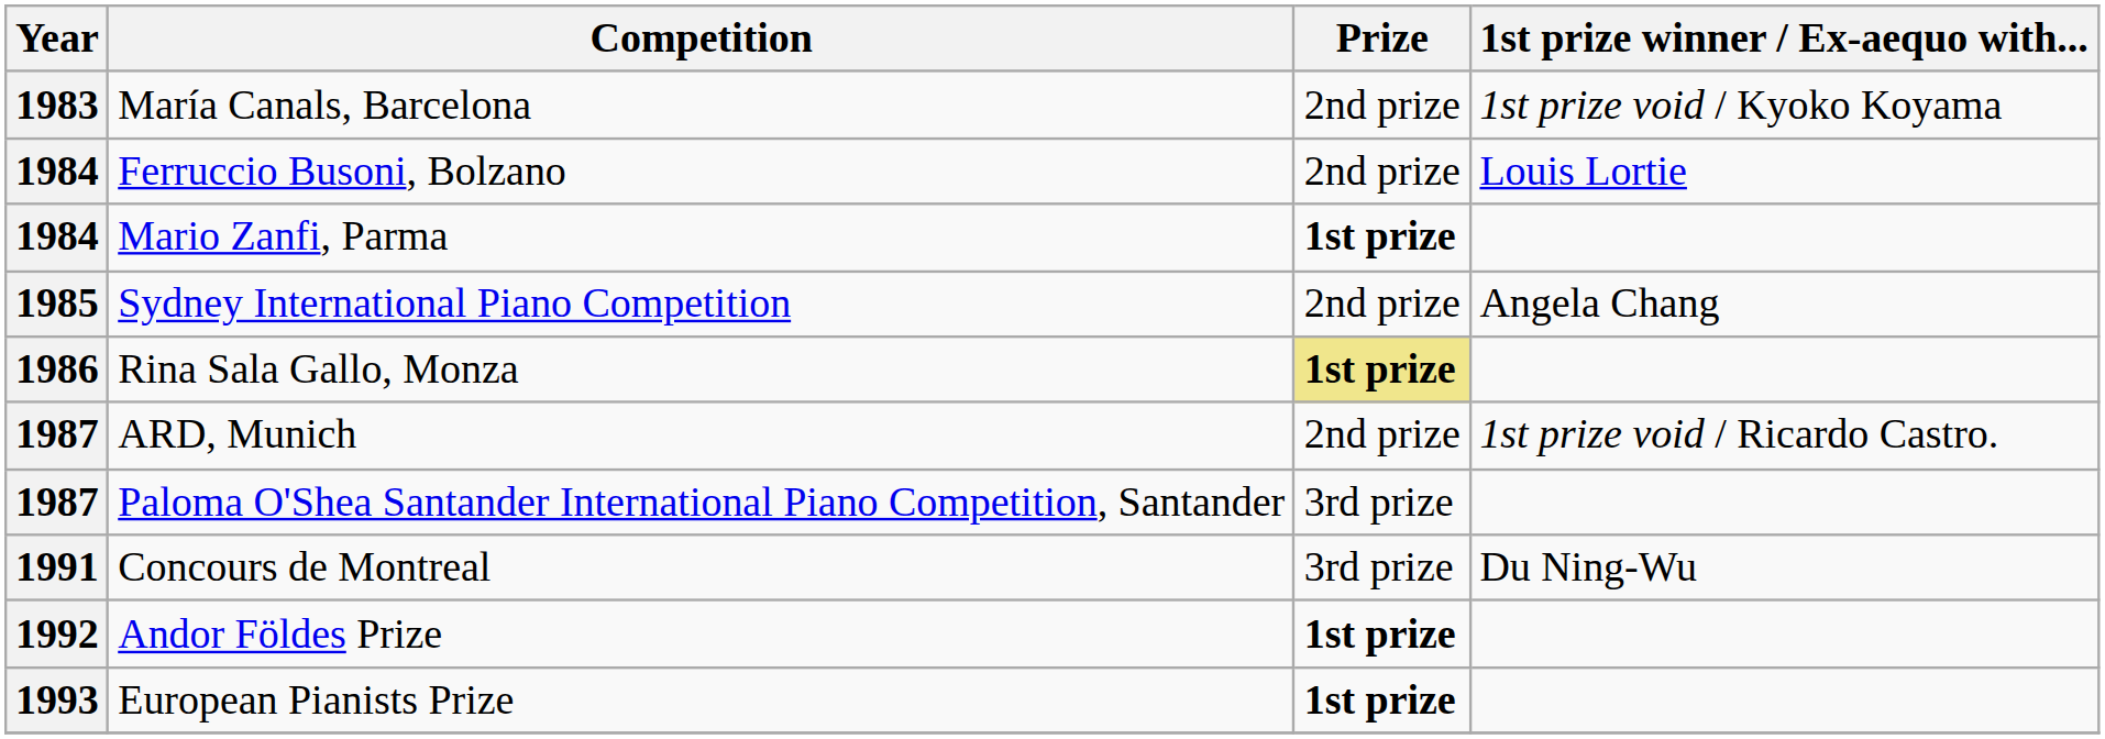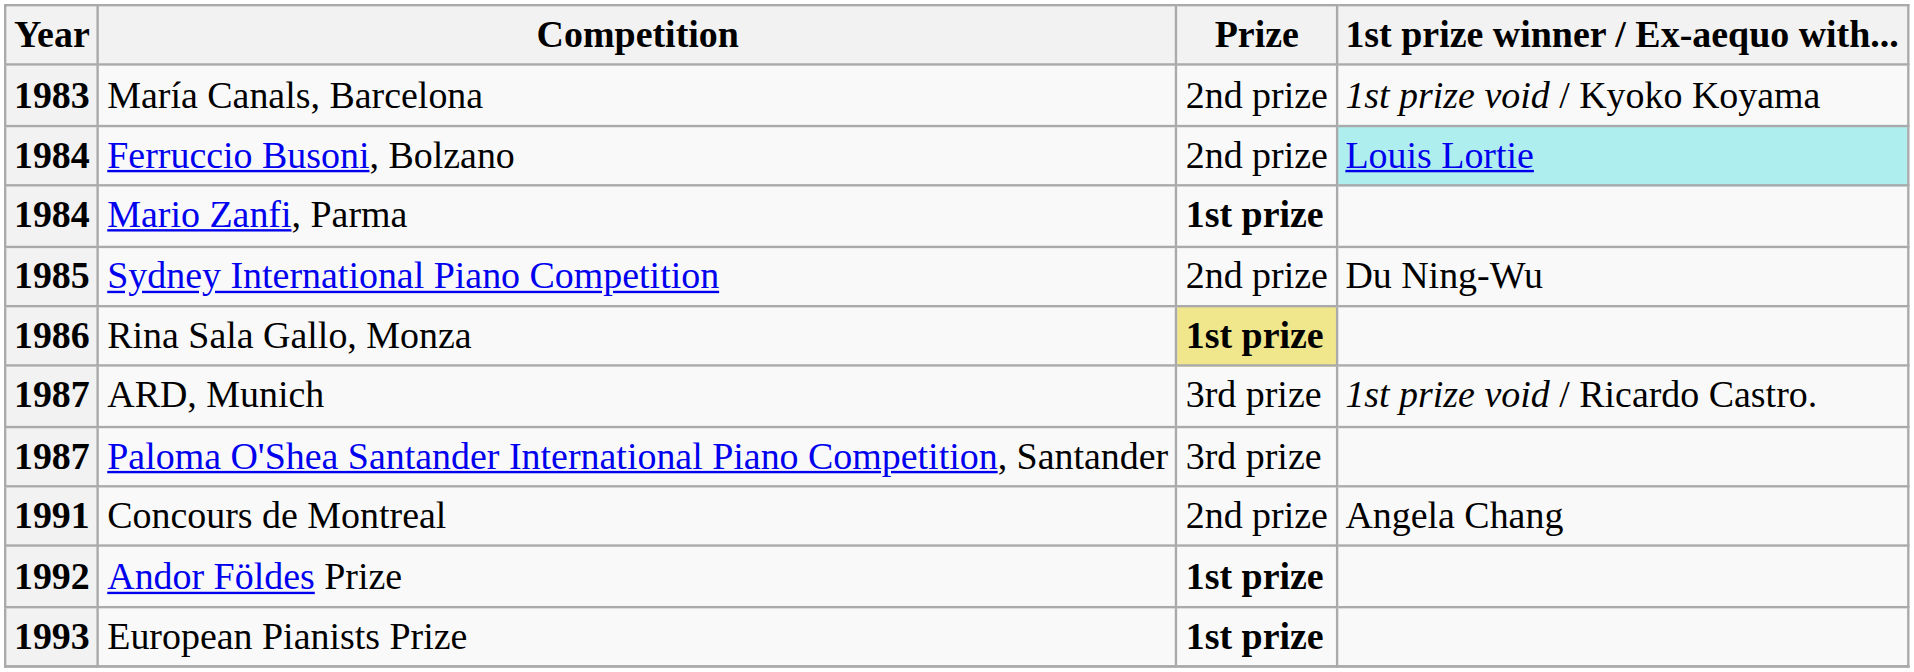 <table class="wikitable">
 <tr>
 <th>Year</th>
 <th>Competition</th>
 <th>Prize</th>
 <th>1st prize winner / Ex-aequo with...</th>
 </tr>
 <tr>
 <th>1983</th>
 <td> María Canals, Barcelona</td>
 <td>2nd prize</td>
 <td><em>1st prize void</em> /  Kyoko Koyama</td>
 </tr>
 <tr>
 <th>1984</th>
 <td> <a href='#'>Ferruccio Busoni</a>, Bolzano</td>
 <td>2nd prize</td>
-<td> <a href='#'>Louis Lortie</a></td>
+<td style="background: paleturquoise;"> <a href='#'>Louis Lortie</a></td>
 </tr>
 <tr>
 <th>1984</th>
 <td> <a href='#'>Mario Zanfi</a>, Parma</td>
 <td><strong>1st prize</strong></td>
 </tr>
 <tr>
 <th>1985</th>
 <td> <a href='#'>Sydney International Piano Competition</a></td>
 <td>2nd prize</td>
-<td> Angela Chang</td>
+<td> Du Ning-Wu</td>
 </tr>
 <tr>
 <th>1986</th>
 <td> Rina Sala Gallo, Monza</td>
 <td style="background: khaki;"><strong>1st prize</strong></td>
 </tr>
 <tr>
 <th>1987</th>
 <td> ARD, Munich</td>
-<td>2nd prize</td>
+<td>3rd prize</td>
 <td><em>1st prize void</em> /  Ricardo Castro.</td>
 </tr>
 <tr>
 <th>1987</th>
 <td> <a href='#'>Paloma O'Shea Santander International Piano Competition</a>, Santander</td>
 <td>3rd prize</td>
 </tr>
 <tr>
 <th>1991</th>
 <td> Concours de Montreal</td>
-<td>3rd prize</td>
-<td> Du Ning-Wu</td>
+<td>2nd prize</td>
+<td> Angela Chang</td>
 </tr>
 <tr>
 <th>1992</th>
 <td> <a href='#'>Andor Földes</a> Prize</td>
 <td><strong>1st prize</strong></td>
 <td></td>
 </tr>
 <tr>
 <th>1993</th>
 <td> European Pianists Prize</td>
 <td><strong>1st prize</strong></td>
 <td></td>
 </tr>
 <tr>
 </tr>
 </table>
